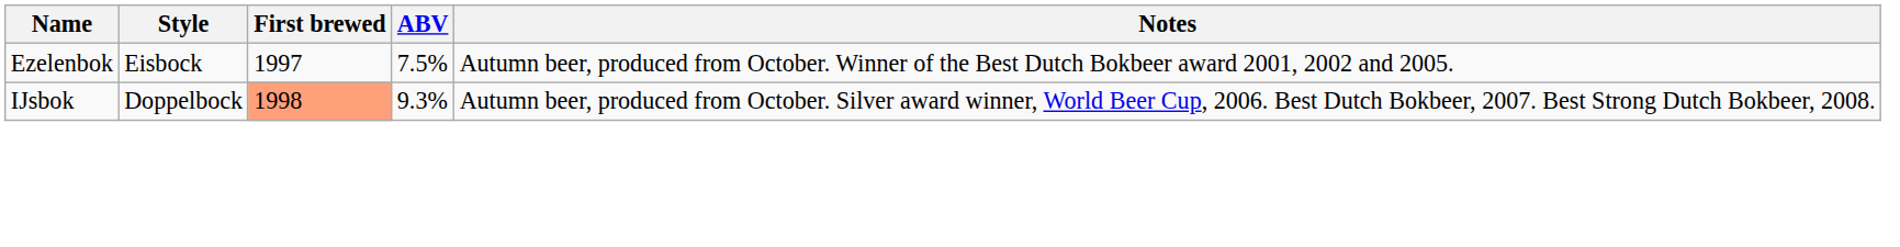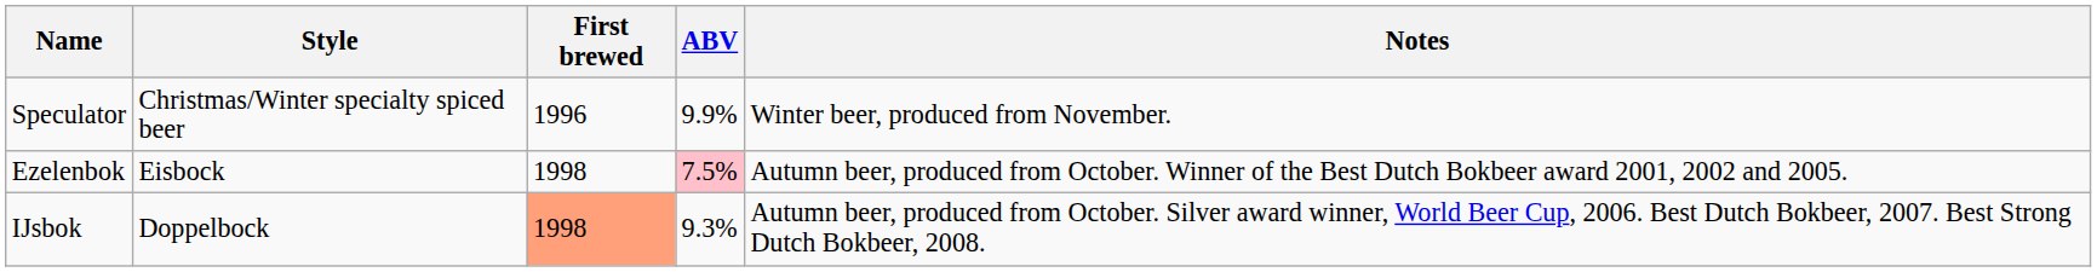 <table class="wikitable" border="1">
 <tr>
 <th>Name</th>
 <th>Style</th>
 <th>First brewed</th>
 <th><a href='#'>ABV</a></th>
 <th>Notes</th>
 </tr>
 <tr>
+<td>Speculator</td>
+<td>Christmas/Winter specialty spiced beer</td>
+<td>1996</td>
+<td>9.9%</td>
+<td>Winter beer, produced from November.</td>
+</tr>
+<tr>
 <td>Ezelenbok</td>
 <td>Eisbock</td>
-<td>1997</td>
-<td>7.5%</td>
+<td>1998</td>
+<td style="background: pink;">7.5%</td>
 <td>Autumn beer, produced from October. Winner of the Best Dutch Bokbeer award 2001, 2002 and 2005.</td>
 </tr>
 <tr>
 <td>IJsbok</td>
 <td>Doppelbock</td>
 <td style="background: lightsalmon;">1998</td>
 <td>9.3%</td>
 <td>Autumn beer, produced from October. Silver award winner, <a href='#'>World Beer Cup</a>, 2006. Best Dutch Bokbeer, 2007. Best Strong Dutch Bokbeer, 2008.</td>
 </tr>
 </table>
